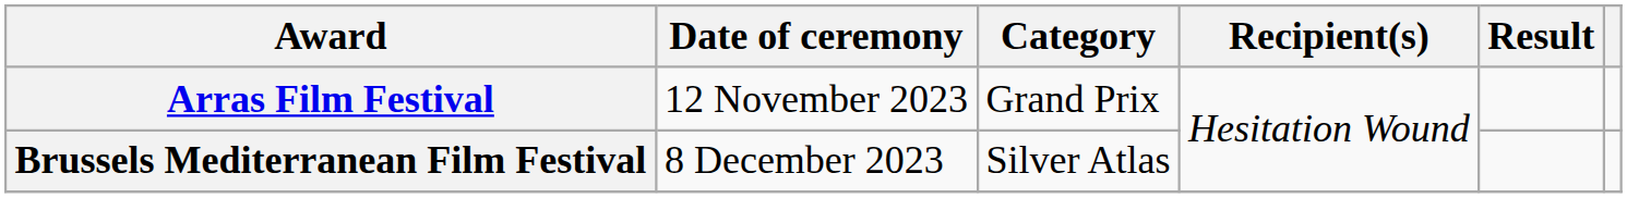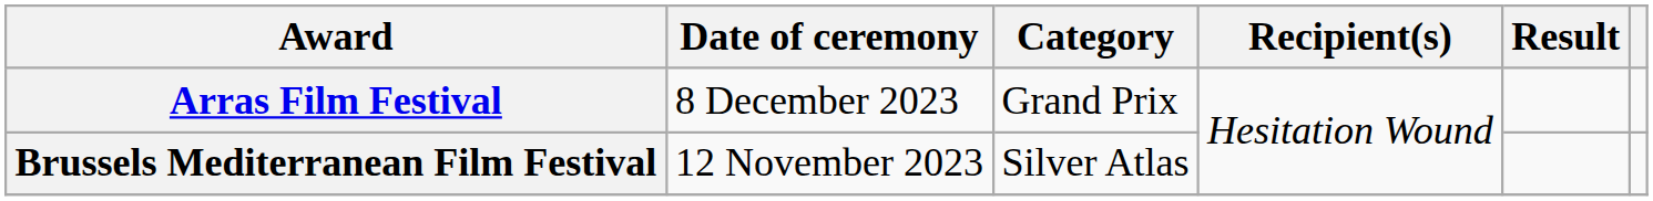 <table class="wikitable sortable plainrowheaders">
 <tr>
 <th scope="col">Award</th>
 <th scope="col">Date of ceremony</th>
 <th scope="col">Category</th>
 <th scope="col">Recipient(s)</th>
 <th scope="col">Result</th>
 <th scope="col" class="unsortable"></th>
 </tr>
 <tr>
 <th scope="row"><a href='#'>Arras Film Festival</a></th>
-<td>12 November 2023</td>
+<td>8 December 2023</td>
 <td>Grand Prix</td>
 <td rowspan="2"><em>Hesitation Wound</em></td>
 <td></td>
 <td align="center"></td>
 </tr>
 <tr>
 <th scope="row">Brussels Mediterranean Film Festival</th>
-<td>8 December 2023</td>
+<td>12 November 2023</td>
 <td>Silver Atlas</td>
 <td></td>
 <td align="center"></td>
 </tr>
 <tr>
 </tr>
 </table>
